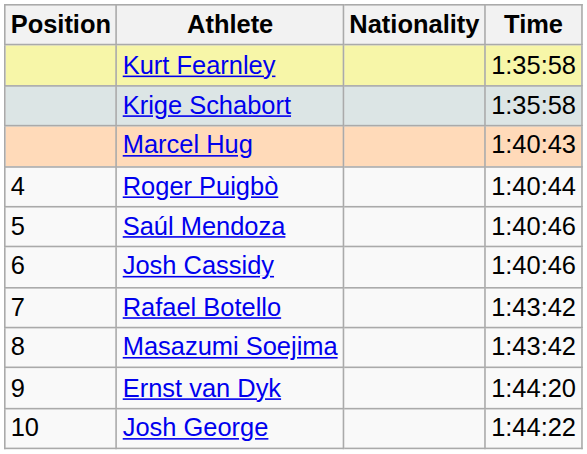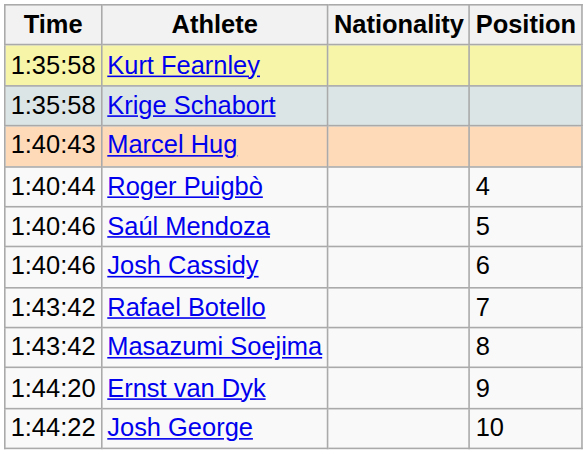 <table class="wikitable sortable">
 <tr>
-<th>Position</th>
+<th>Time</th>
 <th>Athlete</th>
 <th>Nationality</th>
-<th>Time</th>
+<th>Position</th>
 </tr>
 <tr bgcolor="#F7F6A8">
-<td></td>
+<td>1:35:58</td>
 <td><a href='#'>Kurt Fearnley</a></td>
 <td></td>
-<td>1:35:58</td>
+<td></td>
 </tr>
 <tr bgcolor="#DCE5E5">
-<td></td>
+<td>1:35:58</td>
 <td><a href='#'>Krige Schabort</a></td>
 <td></td>
-<td>1:35:58</td>
+<td></td>
 </tr>
 <tr bgcolor="#FFDAB9">
-<td></td>
+<td>1:40:43</td>
 <td><a href='#'>Marcel Hug</a></td>
 <td></td>
-<td>1:40:43</td>
+<td></td>
 </tr>
 <tr>
-<td>4</td>
+<td>1:40:44</td>
 <td><a href='#'>Roger Puigbò</a></td>
 <td></td>
-<td>1:40:44</td>
+<td>4</td>
 </tr>
 <tr>
-<td>5</td>
+<td>1:40:46</td>
 <td><a href='#'>Saúl Mendoza</a></td>
 <td></td>
-<td>1:40:46</td>
+<td>5</td>
 </tr>
 <tr>
-<td>6</td>
+<td>1:40:46</td>
 <td><a href='#'>Josh Cassidy</a></td>
 <td></td>
-<td>1:40:46</td>
+<td>6</td>
 </tr>
 <tr>
-<td>7</td>
+<td>1:43:42</td>
 <td><a href='#'>Rafael Botello</a></td>
 <td></td>
-<td>1:43:42</td>
+<td>7</td>
 </tr>
 <tr>
-<td>8</td>
+<td>1:43:42</td>
 <td><a href='#'>Masazumi Soejima</a></td>
 <td></td>
-<td>1:43:42</td>
+<td>8</td>
 </tr>
 <tr>
-<td>9</td>
+<td>1:44:20</td>
 <td><a href='#'>Ernst van Dyk</a></td>
 <td></td>
-<td>1:44:20</td>
+<td>9</td>
 </tr>
 <tr>
-<td>10</td>
+<td>1:44:22</td>
 <td><a href='#'>Josh George</a></td>
 <td></td>
-<td>1:44:22</td>
+<td>10</td>
 </tr>
 </table>
